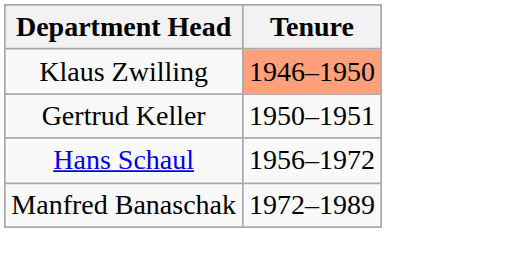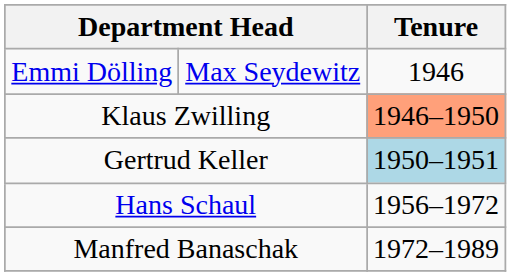 <table class="wikitable" style="text-align: center;">
 <tr>
 <th colspan="2">Department Head</th>
 <th>Tenure</th>
+</tr>
+<tr>
+<td><a href='#'>Emmi Dölling</a></td>
+<td><a href='#'>Max Seydewitz</a></td>
+<td>1946</td>
 </tr>
 <tr>
 <td colspan="2">Klaus Zwilling</td>
 <td style="background: lightsalmon;">1946–1950</td>
 </tr>
 <tr>
 <td colspan="2">Gertrud Keller</td>
-<td>1950–1951</td>
+<td style="background: lightblue;">1950–1951</td>
 </tr>
 <tr>
 <td colspan="2"><a href='#'>Hans Schaul</a></td>
 <td>1956–1972</td>
 </tr>
 <tr>
 <td colspan="2">Manfred Banaschak</td>
 <td>1972–1989</td>
 </tr>
 </table>
